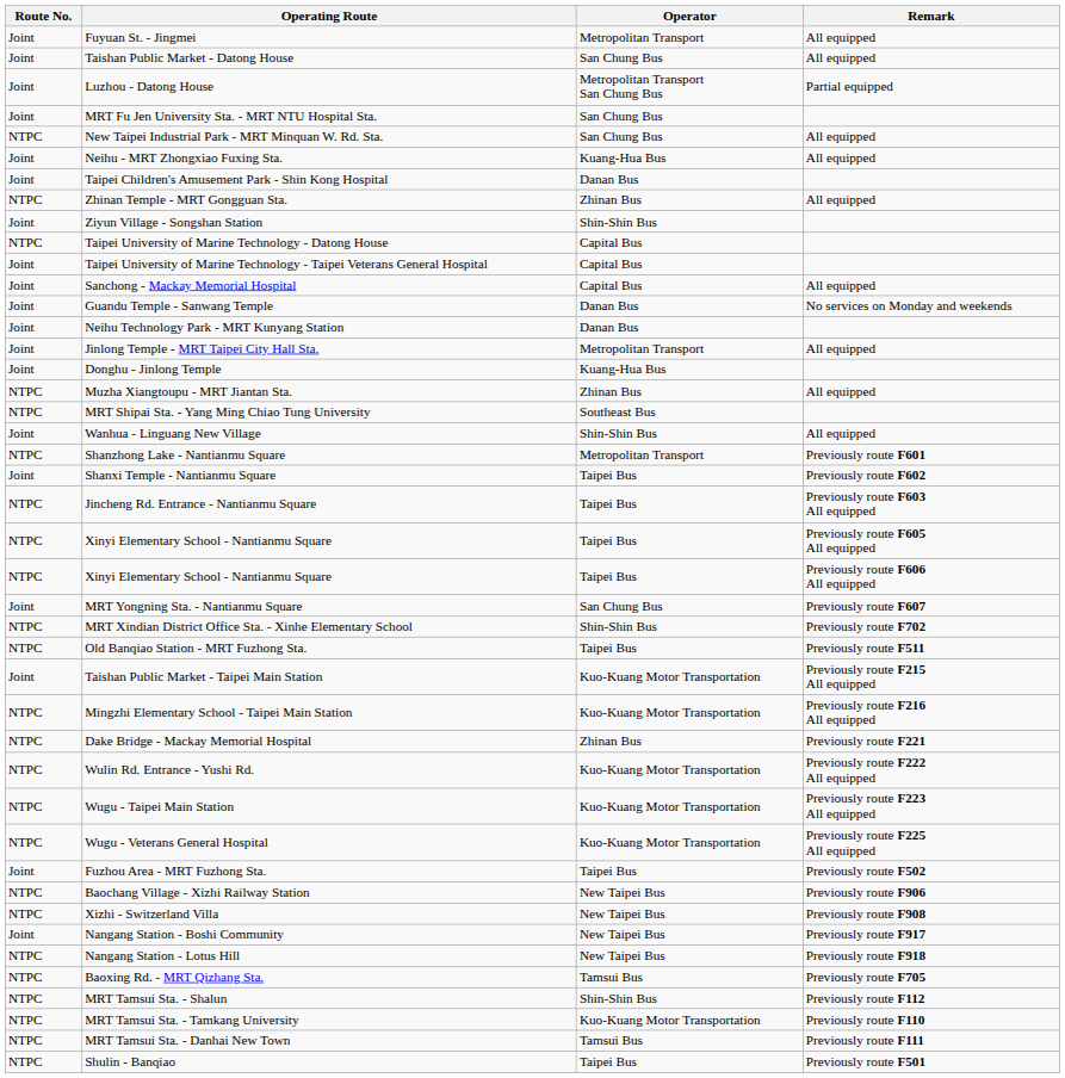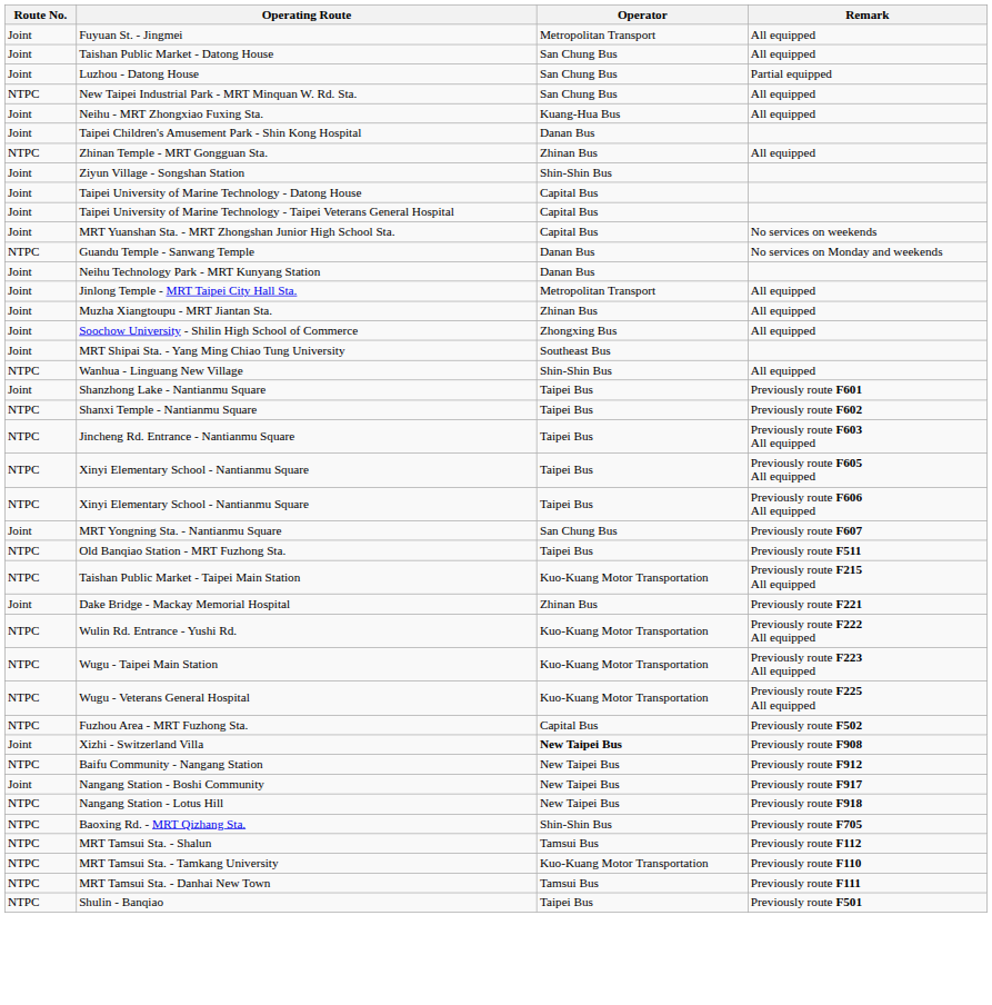 <table class="wikitable"  style="width:100%; margin:auto;">
 <tr>
 <th>Route No.</th>
 <th>Operating Route</th>
 <th>Operator</th>
 <th>Remark</th>
 </tr>
 <tr>
 <td>Joint <strong></strong></td>
 <td>Fuyuan St. - Jingmei</td>
 <td>Metropolitan Transport</td>
 <td> All equipped</td>
 </tr>
 <tr>
 <td>Joint <strong></strong></td>
 <td>Taishan Public Market - Datong House</td>
 <td>San Chung Bus</td>
 <td> All equipped</td>
 </tr>
 <tr>
 <td>Joint <strong></strong></td>
 <td>Luzhou - Datong House</td>
-<td>Metropolitan Transport<br>San Chung Bus</td>
+<td>San Chung Bus</td>
 <td> Partial equipped</td>
-</tr>
-<tr>
-<td>Joint <strong></strong></td>
-<td>MRT Fu Jen University Sta. - MRT NTU Hospital Sta.</td>
-<td>San Chung Bus</td>
-<td></td>
 </tr>
 <tr>
 <td>NTPC <strong></strong></td>
 <td>New Taipei Industrial Park - MRT Minquan W. Rd. Sta.</td>
 <td>San Chung Bus</td>
 <td> All equipped</td>
 </tr>
 <tr>
 <td>Joint <strong></strong></td>
 <td>Neihu - MRT Zhongxiao Fuxing Sta.</td>
 <td>Kuang-Hua Bus</td>
 <td> All equipped</td>
 </tr>
 <tr>
 <td>Joint <strong></strong></td>
 <td>Taipei Children's Amusement Park - Shin Kong Hospital</td>
 <td>Danan Bus</td>
 <td></td>
 </tr>
 <tr>
 <td>NTPC <strong></strong></td>
 <td>Zhinan Temple - MRT Gongguan Sta.</td>
 <td>Zhinan Bus</td>
 <td> All equipped</td>
 </tr>
 <tr>
 <td>Joint <strong></strong></td>
 <td>Ziyun Village - Songshan Station</td>
 <td>Shin-Shin Bus</td>
 <td></td>
 </tr>
 <tr>
-<td>NTPC <strong></strong></td>
+<td>Joint <strong></strong></td>
 <td>Taipei University of Marine Technology - Datong House</td>
 <td>Capital Bus</td>
 <td></td>
 </tr>
 <tr>
 <td>Joint <strong></strong></td>
 <td>Taipei University of Marine Technology - Taipei Veterans General Hospital</td>
 <td>Capital Bus</td>
 <td></td>
 </tr>
 <tr>
 <td>Joint <strong></strong></td>
-<td>Sanchong - <a href='#'>Mackay Memorial Hospital</a></td>
+<td>MRT Yuanshan Sta. - MRT Zhongshan Junior High School Sta.</td>
 <td>Capital Bus</td>
-<td> All equipped</td>
+<td>No services on weekends</td>
 </tr>
 <tr>
-<td>Joint <strong></strong></td>
+<td>NTPC <strong></strong></td>
 <td>Guandu Temple - Sanwang Temple</td>
 <td>Danan Bus</td>
 <td>No services on Monday and weekends</td>
 </tr>
 <tr>
 <td>Joint <strong></strong></td>
 <td>Neihu Technology Park - MRT Kunyang Station</td>
 <td>Danan Bus</td>
 <td></td>
 </tr>
 <tr>
 <td>Joint <strong></strong></td>
 <td>Jinlong Temple - <a href='#'>MRT Taipei City Hall Sta.</a></td>
 <td>Metropolitan Transport</td>
 <td> All equipped</td>
 </tr>
 <tr>
 <td>Joint <strong></strong></td>
-<td>Donghu - Jinlong Temple</td>
-<td>Kuang-Hua Bus</td>
-<td></td>
-</tr>
-<tr>
-<td>NTPC <strong></strong></td>
 <td>Muzha Xiangtoupu - MRT Jiantan Sta.</td>
 <td>Zhinan Bus</td>
 <td> All equipped</td>
 </tr>
 <tr>
-<td>NTPC <strong></strong></td>
+<td>Joint <strong></strong></td>
+<td><a href='#'>Soochow University</a> - Shilin High School of Commerce</td>
+<td>Zhongxing Bus</td>
+<td> All equipped</td>
+</tr>
+<tr>
+<td>Joint <strong></strong></td>
 <td>MRT Shipai Sta. - Yang Ming Chiao Tung University</td>
 <td>Southeast Bus</td>
 <td></td>
 </tr>
 <tr>
-<td>Joint <strong></strong></td>
+<td>NTPC <strong></strong></td>
 <td>Wanhua - Linguang New Village</td>
 <td>Shin-Shin Bus</td>
 <td> All equipped</td>
 </tr>
 <tr>
-<td>NTPC <strong></strong></td>
+<td>Joint <strong></strong></td>
 <td>Shanzhong Lake - Nantianmu Square</td>
-<td>Metropolitan Transport</td>
+<td>Taipei Bus</td>
 <td>Previously route <strong>F601</strong></td>
 </tr>
 <tr>
-<td>Joint <strong></strong></td>
+<td>NTPC <strong></strong></td>
 <td>Shanxi Temple - Nantianmu Square</td>
 <td>Taipei Bus</td>
 <td>Previously route <strong>F602</strong></td>
 </tr>
 <tr>
 <td>NTPC <strong></strong></td>
 <td>Jincheng Rd. Entrance - Nantianmu Square</td>
 <td>Taipei Bus</td>
 <td>Previously route <strong>F603</strong><br> All equipped</td>
 </tr>
 <tr>
 <td>NTPC <strong></strong></td>
 <td>Xinyi Elementary School - Nantianmu Square</td>
 <td>Taipei Bus</td>
 <td>Previously route <strong>F605</strong><br> All equipped</td>
 </tr>
 <tr>
 <td>NTPC <strong></strong></td>
 <td>Xinyi Elementary School - Nantianmu Square</td>
 <td>Taipei Bus</td>
 <td>Previously route <strong>F606</strong><br> All equipped</td>
 </tr>
 <tr>
 <td>Joint <strong></strong></td>
 <td>MRT Yongning Sta. - Nantianmu Square</td>
 <td>San Chung Bus</td>
 <td>Previously route <strong>F607</strong></td>
 </tr>
 <tr>
 <td>NTPC <strong></strong></td>
-<td>MRT Xindian District Office Sta. - Xinhe Elementary School</td>
-<td>Shin-Shin Bus</td>
-<td>Previously route <strong>F702</strong></td>
-</tr>
-<tr>
-<td>NTPC <strong></strong></td>
 <td>Old Banqiao Station - MRT Fuzhong Sta.</td>
 <td>Taipei Bus</td>
 <td>Previously route <strong>F511</strong></td>
 </tr>
 <tr>
-<td>Joint <strong></strong></td>
+<td>NTPC <strong></strong></td>
 <td>Taishan Public Market - Taipei Main Station</td>
 <td>Kuo-Kuang Motor Transportation</td>
 <td>Previously route <strong>F215</strong><br> All equipped</td>
 </tr>
 <tr>
-<td>NTPC <strong></strong></td>
-<td>Mingzhi Elementary School - Taipei Main Station</td>
-<td>Kuo-Kuang Motor Transportation</td>
-<td>Previously route <strong>F216</strong><br> All equipped</td>
-</tr>
-<tr>
-<td>NTPC <strong></strong></td>
+<td>Joint <strong></strong></td>
 <td>Dake Bridge - Mackay Memorial Hospital</td>
 <td>Zhinan Bus</td>
 <td>Previously route <strong>F221</strong></td>
 </tr>
 <tr>
 <td>NTPC <strong></strong></td>
 <td>Wulin Rd. Entrance - Yushi Rd.</td>
 <td>Kuo-Kuang Motor Transportation</td>
 <td>Previously route <strong>F222</strong><br> All equipped</td>
 </tr>
 <tr>
 <td>NTPC <strong></strong></td>
 <td>Wugu - Taipei Main Station</td>
 <td>Kuo-Kuang Motor Transportation</td>
 <td>Previously route <strong>F223</strong><br> All equipped</td>
 </tr>
 <tr>
 <td>NTPC <strong></strong></td>
 <td>Wugu - Veterans General Hospital</td>
 <td>Kuo-Kuang Motor Transportation</td>
 <td>Previously route <strong>F225</strong><br> All equipped</td>
 </tr>
 <tr>
-<td>Joint <strong></strong></td>
+<td>NTPC <strong></strong></td>
 <td>Fuzhou Area - MRT Fuzhong Sta.</td>
-<td>Taipei Bus</td>
+<td>Capital Bus</td>
 <td>Previously route <strong>F502</strong></td>
 </tr>
 <tr>
-<td>NTPC <strong></strong></td>
-<td>Baochang Village - Xizhi Railway Station</td>
-<td>New Taipei Bus</td>
-<td>Previously route <strong>F906</strong></td>
+<td>Joint <strong></strong></td>
+<td>Xizhi - Switzerland Villa</td>
+<td><strong>New Taipei Bus</strong></td>
+<td>Previously route <strong>F908</strong></td>
 </tr>
 <tr>
 <td>NTPC <strong></strong></td>
-<td>Xizhi - Switzerland Villa</td>
+<td>Baifu Community - Nangang Station</td>
 <td>New Taipei Bus</td>
-<td>Previously route <strong>F908</strong></td>
+<td>Previously route <strong>F912</strong></td>
 </tr>
 <tr>
 <td>Joint <strong></strong></td>
 <td>Nangang Station - Boshi Community</td>
 <td>New Taipei Bus</td>
 <td>Previously route <strong>F917</strong></td>
 </tr>
 <tr>
 <td>NTPC <strong></strong></td>
 <td>Nangang Station - Lotus Hill</td>
 <td>New Taipei Bus</td>
 <td>Previously route <strong>F918</strong></td>
 </tr>
 <tr>
 <td>NTPC <strong></strong></td>
 <td>Baoxing Rd. - <a href='#'>MRT Qizhang Sta.</a></td>
-<td>Tamsui Bus</td>
+<td>Shin-Shin Bus</td>
 <td>Previously route <strong>F705</strong></td>
 </tr>
 <tr>
 <td>NTPC <strong></strong></td>
 <td>MRT Tamsui Sta. - Shalun</td>
-<td>Shin-Shin Bus</td>
+<td>Tamsui Bus</td>
 <td>Previously route <strong>F112</strong></td>
 </tr>
 <tr>
 <td>NTPC <strong></strong></td>
 <td>MRT Tamsui Sta. - Tamkang University</td>
 <td>Kuo-Kuang Motor Transportation</td>
 <td>Previously route <strong>F110</strong></td>
 </tr>
 <tr>
 <td>NTPC <strong></strong></td>
 <td>MRT Tamsui Sta. - Danhai New Town</td>
 <td>Tamsui Bus</td>
 <td>Previously route <strong>F111</strong></td>
 </tr>
 <tr>
 <td>NTPC <strong></strong></td>
 <td>Shulin - Banqiao</td>
 <td>Taipei Bus</td>
 <td>Previously route <strong>F501</strong></td>
 </tr>
 </table>
